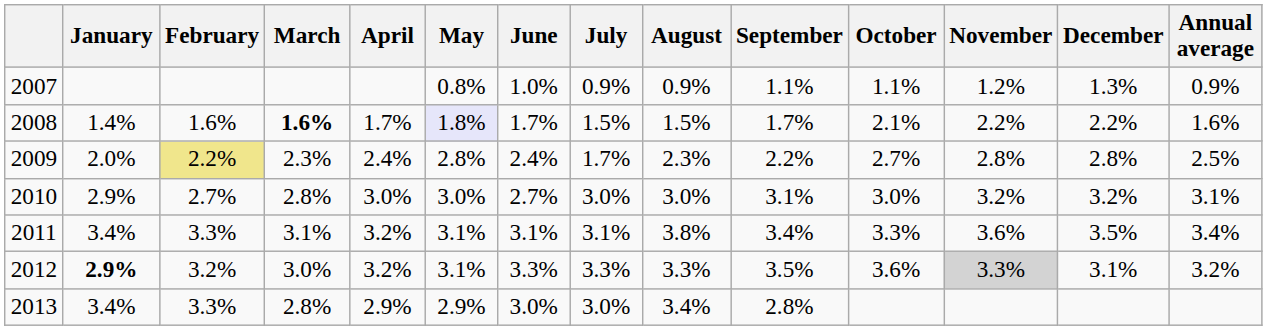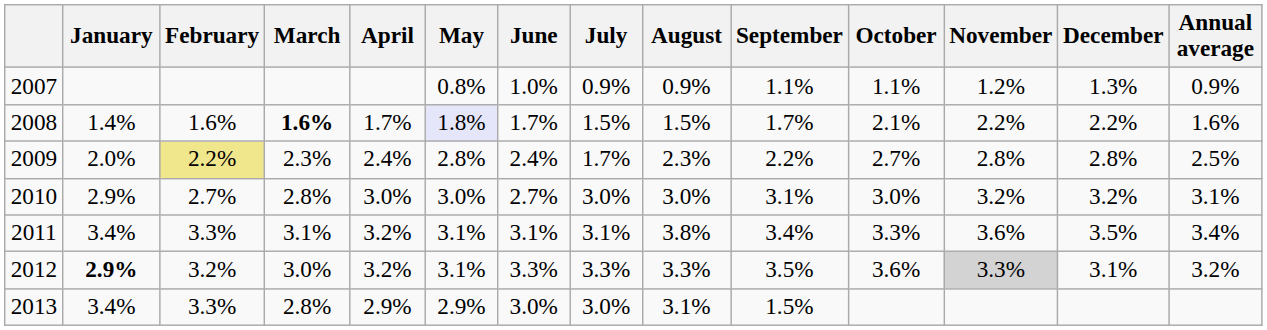 <table class="wikitable">
 <tr>
 <th width="35px"></th>
 <th width="65px">January</th>
 <th width="65px">February</th>
 <th width="65px">March</th>
 <th width="65px">April</th>
 <th width="65px">May</th>
 <th width="65px">June</th>
 <th width="65px">July</th>
 <th width="65px">August</th>
 <th width="65px">September</th>
 <th width="65px">October</th>
 <th width="65px">November</th>
 <th width="65px">December</th>
 <th width="65px">Annual average</th>
 </tr>
 <tr align="center">
 <td>2007</td>
 <td></td>
 <td></td>
 <td></td>
 <td></td>
 <td>0.8%</td>
 <td>1.0%</td>
 <td>0.9%</td>
 <td>0.9%</td>
 <td>1.1%</td>
 <td>1.1%</td>
 <td>1.2%</td>
 <td>1.3%</td>
 <td>0.9%</td>
 </tr>
 <tr align="center">
 <td>2008</td>
 <td>1.4%</td>
 <td>1.6%</td>
 <td><strong>1.6%</strong></td>
 <td>1.7%</td>
 <td style="background: lavender;">1.8%</td>
 <td>1.7%</td>
 <td>1.5%</td>
 <td>1.5%</td>
 <td>1.7%</td>
 <td>2.1%</td>
 <td>2.2%</td>
 <td>2.2%</td>
 <td>1.6%</td>
 </tr>
 <tr align="center">
 <td>2009</td>
 <td>2.0%</td>
 <td style="background: khaki;">2.2%</td>
 <td>2.3%</td>
 <td>2.4%</td>
 <td>2.8%</td>
 <td>2.4%</td>
 <td>1.7%</td>
 <td>2.3%</td>
 <td>2.2%</td>
 <td>2.7%</td>
 <td>2.8%</td>
 <td>2.8%</td>
 <td>2.5%</td>
 </tr>
 <tr align="center">
 <td>2010</td>
 <td>2.9%</td>
 <td>2.7%</td>
 <td>2.8%</td>
 <td>3.0%</td>
 <td>3.0%</td>
 <td>2.7%</td>
 <td>3.0%</td>
 <td>3.0%</td>
 <td>3.1%</td>
 <td>3.0%</td>
 <td>3.2%</td>
 <td>3.2%</td>
 <td>3.1%</td>
 </tr>
 <tr align="center">
 <td>2011</td>
 <td>3.4%</td>
 <td>3.3%</td>
 <td>3.1%</td>
 <td>3.2%</td>
 <td>3.1%</td>
 <td>3.1%</td>
 <td>3.1%</td>
 <td>3.8%</td>
 <td>3.4%</td>
 <td>3.3%</td>
 <td>3.6%</td>
 <td>3.5%</td>
 <td>3.4%</td>
 </tr>
 <tr align="center">
 <td>2012</td>
 <td><strong>2.9%</strong></td>
 <td>3.2%</td>
 <td>3.0%</td>
 <td>3.2%</td>
 <td>3.1%</td>
 <td>3.3%</td>
 <td>3.3%</td>
 <td>3.3%</td>
 <td>3.5%</td>
 <td>3.6%</td>
 <td style="background: lightgrey;">3.3%</td>
 <td>3.1%</td>
 <td>3.2%</td>
 </tr>
 <tr align="center">
 <td>2013</td>
 <td>3.4%</td>
 <td>3.3%</td>
 <td>2.8%</td>
 <td>2.9%</td>
 <td>2.9%</td>
 <td>3.0%</td>
 <td>3.0%</td>
-<td>3.4%</td>
-<td>2.8%</td>
+<td>3.1%</td>
+<td>1.5%</td>
 <td></td>
 <td></td>
 <td></td>
 <td></td>
 </tr>
 </table>
